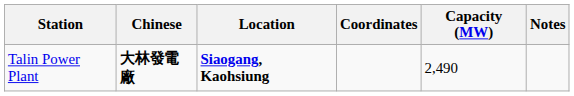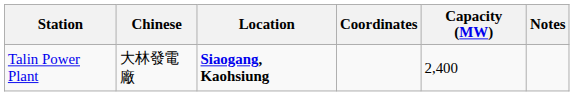 <table class="wikitable sortable">
 <tr>
 <th>Station</th>
 <th>Chinese</th>
 <th>Location</th>
 <th>Coordinates</th>
 <th>Capacity (<a href='#'>MW</a>)</th>
 <th>Notes</th>
 </tr>
 <tr>
 <td><a href='#'>Talin Power Plant</a></td>
-<td><strong>大林發電廠</strong></td>
+<td>大林發電廠</td>
 <td><strong><a href='#'>Siaogang</a>, Kaohsiung</strong></td>
 <td></td>
-<td>2,490</td>
+<td>2,400</td>
 <td></td>
 </tr>
 </table>
